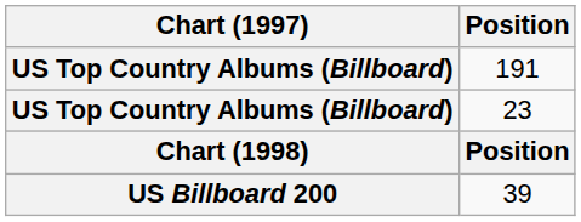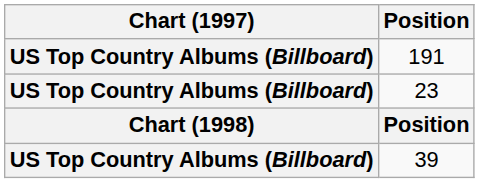 <table class="wikitable plainrowheaders" style="text-align:center">
 <tr>
 <th scope="col">Chart (1997)</th>
 <th scope="col">Position</th>
 </tr>
 <tr>
 <th scope="row">US Top Country Albums (<em>Billboard</em>)</th>
 <td>191</td>
 </tr>
 <tr>
 <th scope="row">US Top Country Albums (<em>Billboard</em>)</th>
 <td>23</td>
 </tr>
 <tr>
 <th scope="col">Chart (1998)</th>
 <th scope="col">Position</th>
 </tr>
 <tr>
-<th scope="row">US <em>Billboard</em> 200</th>
+<th scope="row">US Top Country Albums (<em>Billboard</em>)</th>
 <td>39</td>
 </tr>
 </table>
